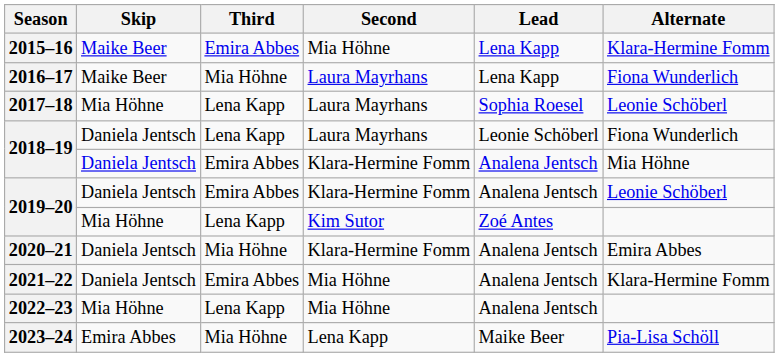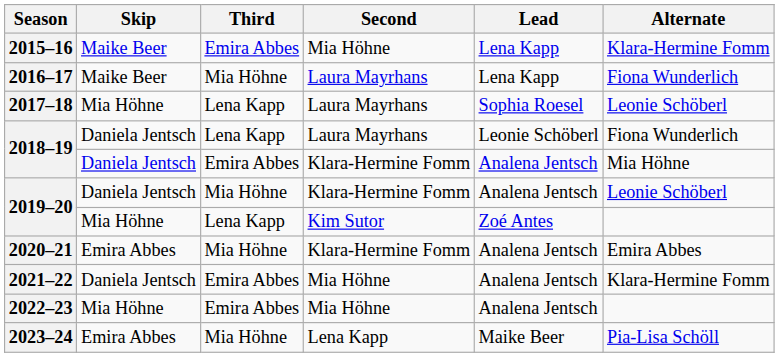 <table class="wikitable">
 <tr>
 <th scope="col">Season</th>
 <th scope="col">Skip</th>
 <th scope="col">Third</th>
 <th scope="col">Second</th>
 <th scope="col">Lead</th>
 <th scope="col">Alternate</th>
 </tr>
 <tr>
 <th scope="row">2015–16</th>
 <td><a href='#'>Maike Beer</a></td>
 <td><a href='#'>Emira Abbes</a></td>
 <td>Mia Höhne</td>
 <td><a href='#'>Lena Kapp</a></td>
 <td><a href='#'>Klara-Hermine Fomm</a></td>
 </tr>
 <tr>
 <th scope="row">2016–17</th>
 <td>Maike Beer</td>
 <td>Mia Höhne</td>
 <td><a href='#'>Laura Mayrhans</a></td>
 <td>Lena Kapp</td>
 <td><a href='#'>Fiona Wunderlich</a></td>
 </tr>
 <tr>
 <th scope="row">2017–18</th>
 <td>Mia Höhne</td>
 <td>Lena Kapp</td>
 <td>Laura Mayrhans</td>
 <td><a href='#'>Sophia Roesel</a></td>
 <td><a href='#'>Leonie Schöberl</a></td>
 </tr>
 <tr>
 <th scope="row" rowspan=2>2018–19</th>
 <td>Daniela Jentsch</td>
 <td>Lena Kapp</td>
 <td>Laura Mayrhans</td>
 <td>Leonie Schöberl</td>
 <td>Fiona Wunderlich</td>
 </tr>
 <tr>
 <td><a href='#'>Daniela Jentsch</a></td>
 <td>Emira Abbes</td>
 <td>Klara-Hermine Fomm</td>
 <td><a href='#'>Analena Jentsch</a></td>
 <td>Mia Höhne</td>
 </tr>
 <tr>
 <th scope="row" rowspan=2>2019–20</th>
 <td>Daniela Jentsch</td>
-<td>Emira Abbes</td>
+<td>Mia Höhne</td>
 <td>Klara-Hermine Fomm</td>
 <td>Analena Jentsch</td>
 <td><a href='#'>Leonie Schöberl</a></td>
 </tr>
 <tr>
 <td>Mia Höhne</td>
 <td>Lena Kapp</td>
 <td><a href='#'>Kim Sutor</a></td>
 <td><a href='#'>Zoé Antes</a></td>
 <td></td>
 </tr>
 <tr>
 <th scope="row">2020–21</th>
-<td>Daniela Jentsch</td>
+<td>Emira Abbes</td>
 <td>Mia Höhne</td>
 <td>Klara-Hermine Fomm</td>
 <td>Analena Jentsch</td>
 <td>Emira Abbes</td>
 </tr>
 <tr>
 <th scope="row">2021–22</th>
 <td>Daniela Jentsch</td>
 <td>Emira Abbes</td>
 <td>Mia Höhne</td>
 <td>Analena Jentsch</td>
 <td>Klara-Hermine Fomm</td>
 </tr>
 <tr>
 <th scope="row">2022–23</th>
 <td>Mia Höhne</td>
-<td>Lena Kapp</td>
+<td>Emira Abbes</td>
 <td>Mia Höhne</td>
 <td>Analena Jentsch</td>
 <td></td>
 </tr>
 <tr>
 <th scope="row">2023–24</th>
 <td>Emira Abbes</td>
 <td>Mia Höhne</td>
 <td>Lena Kapp</td>
 <td>Maike Beer</td>
 <td><a href='#'>Pia-Lisa Schöll</a></td>
 </tr>
 </table>
